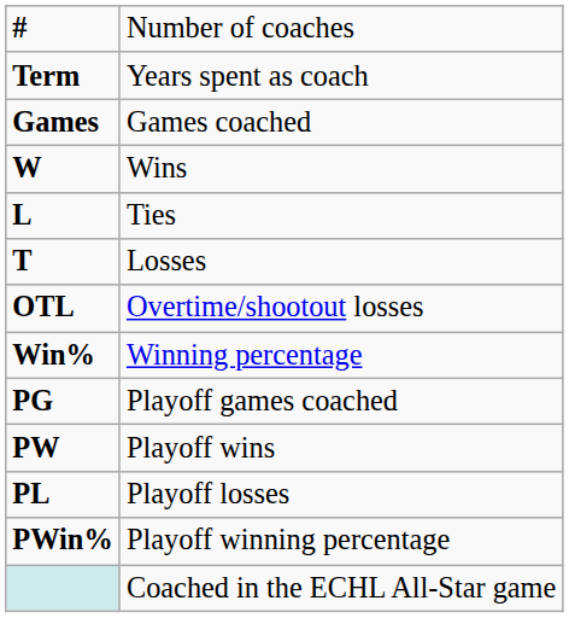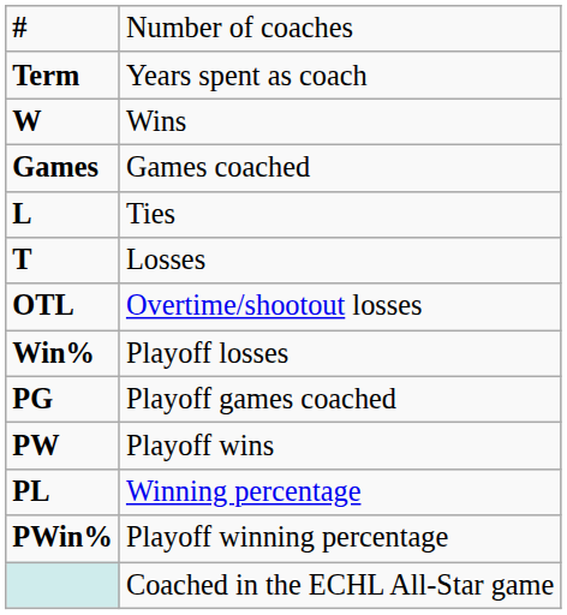 <table class="wikitable">
 <tr>
 <td><strong>#</strong></td>
 <td>Number of coaches</td>
 </tr>
 <tr>
 <td><strong>Term</strong></td>
 <td>Years spent as coach</td>
 </tr>
 <tr>
+<td><strong>W</strong></td>
+<td>Wins</td>
+</tr>
+<tr>
 <td><strong>Games</strong></td>
 <td>Games coached</td>
-</tr>
-<tr>
-<td><strong>W</strong></td>
-<td>Wins</td>
 </tr>
 <tr>
 <td><strong>L</strong></td>
 <td>Ties</td>
 </tr>
 <tr>
 <td><strong>T</strong></td>
 <td>Losses</td>
 </tr>
 <tr>
 <td><strong>OTL</strong></td>
 <td><a href='#'>Overtime/shootout</a> losses</td>
 </tr>
 <tr>
 <td><strong>Win%</strong></td>
-<td><a href='#'>Winning percentage</a></td>
+<td>Playoff losses</td>
 </tr>
 <tr>
 <td><strong>PG</strong></td>
 <td>Playoff games coached</td>
 </tr>
 <tr>
 <td><strong>PW</strong></td>
 <td>Playoff wins</td>
 </tr>
 <tr>
 <td><strong>PL</strong></td>
-<td>Playoff losses</td>
+<td><a href='#'>Winning percentage</a></td>
 </tr>
 <tr>
 <td><strong>PWin%</strong></td>
 <td>Playoff winning percentage</td>
 </tr>
 <tr>
 <td style="background-color:#CFECEC"></td>
 <td>Coached in the ECHL All-Star game</td>
 </tr>
 </table>
